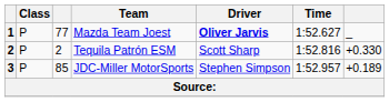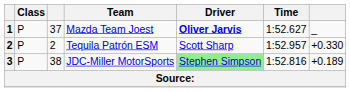 <table class="wikitable">
 <tr>
 <th scope="col"></th>
 <th scope="col">Class</th>
 <th scope="col"></th>
 <th scope="col">Team</th>
 <th scope="col">Driver</th>
 <th scope="col">Time</th>
 <th scope="col"></th>
 </tr>
 <tr>
 <th>1</th>
 <td>P</td>
-<td>77</td>
+<td>37</td>
 <td><a href='#'>Mazda Team Joest</a></td>
 <td><strong><a href='#'>Oliver Jarvis</a></strong></td>
 <td>1:52.627</td>
 <td>_</td>
 </tr>
 <tr>
 <th>2</th>
 <td>P</td>
 <td>2</td>
 <td><a href='#'>Tequila Patrón ESM</a></td>
 <td><a href='#'>Scott Sharp</a></td>
-<td>1:52.816</td>
+<td>1:52.957</td>
 <td>+0.330</td>
 </tr>
 <tr>
 <th>3</th>
 <td>P</td>
-<td>85</td>
+<td>38</td>
 <td><a href='#'>JDC-Miller MotorSports</a></td>
-<td><a href='#'>Stephen Simpson</a></td>
-<td>1:52.957</td>
+<td style="background: lightgreen;"><a href='#'>Stephen Simpson</a></td>
+<td>1:52.816</td>
 <td>+0.189</td>
 </tr>
 <tr>
 <th colspan="7">Source:</th>
 </tr>
 <tr>
 </tr>
 </table>
